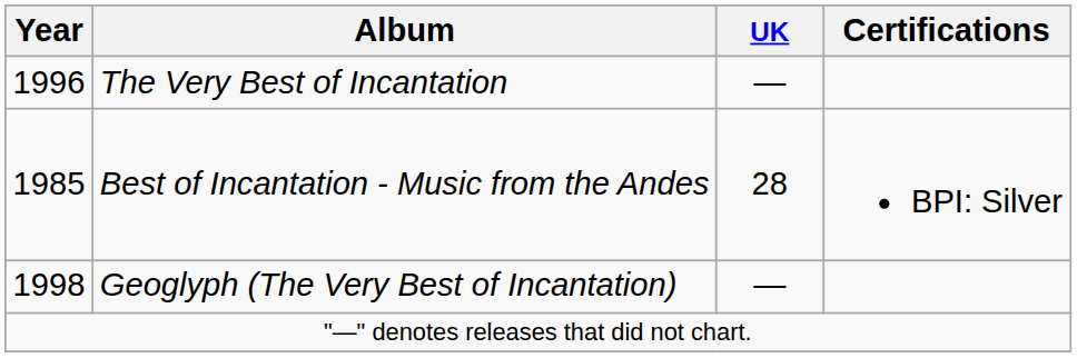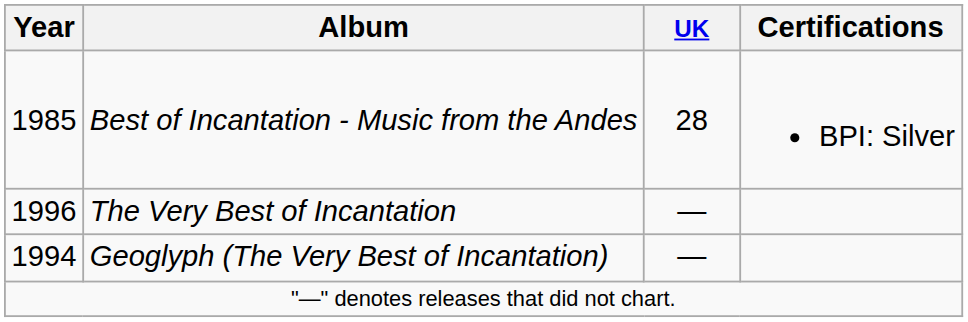 <table class="wikitable">
 <tr>
 <th>Year</th>
 <th>Album</th>
 <th style="width:45px;"><small><a href='#'>UK</a></small><br></th>
 <th>Certifications</th>
 </tr>
 <tr>
+<td>1985</td>
+<td><em>Best of Incantation - Music from the Andes</em></td>
+<td align=center>28</td>
+<td><br><ul><li>BPI: Silver</li></ul></td>
+</tr>
+<tr>
 <td>1996</td>
 <td><em>The Very Best of Incantation</em></td>
 <td align=center>—</td>
 <td></td>
 </tr>
 <tr>
-<td>1985</td>
-<td><em>Best of Incantation - Music from the Andes</em></td>
-<td align=center>28</td>
-<td><br><ul><li>BPI: Silver</li></ul></td>
-</tr>
-<tr>
-<td>1998</td>
+<td>1994</td>
 <td><em>Geoglyph (The Very Best of Incantation)</em></td>
 <td align=center>—</td>
 <td></td>
 </tr>
 <tr>
 <td colspan="4" style="text-align:center; font-size:9pt;">"—" denotes releases that did not chart.</td>
 </tr>
 </table>
